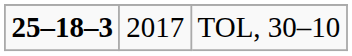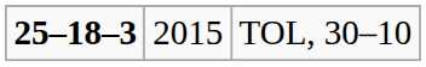 <table class="wikitable" style="text-align:center">
 <tr>
 </tr>
 <tr>
 <td><strong>25–18–3</strong></td>
-<td>2017</td>
+<td>2015</td>
 <td>TOL, 30–10</td>
 </tr>
 </table>
